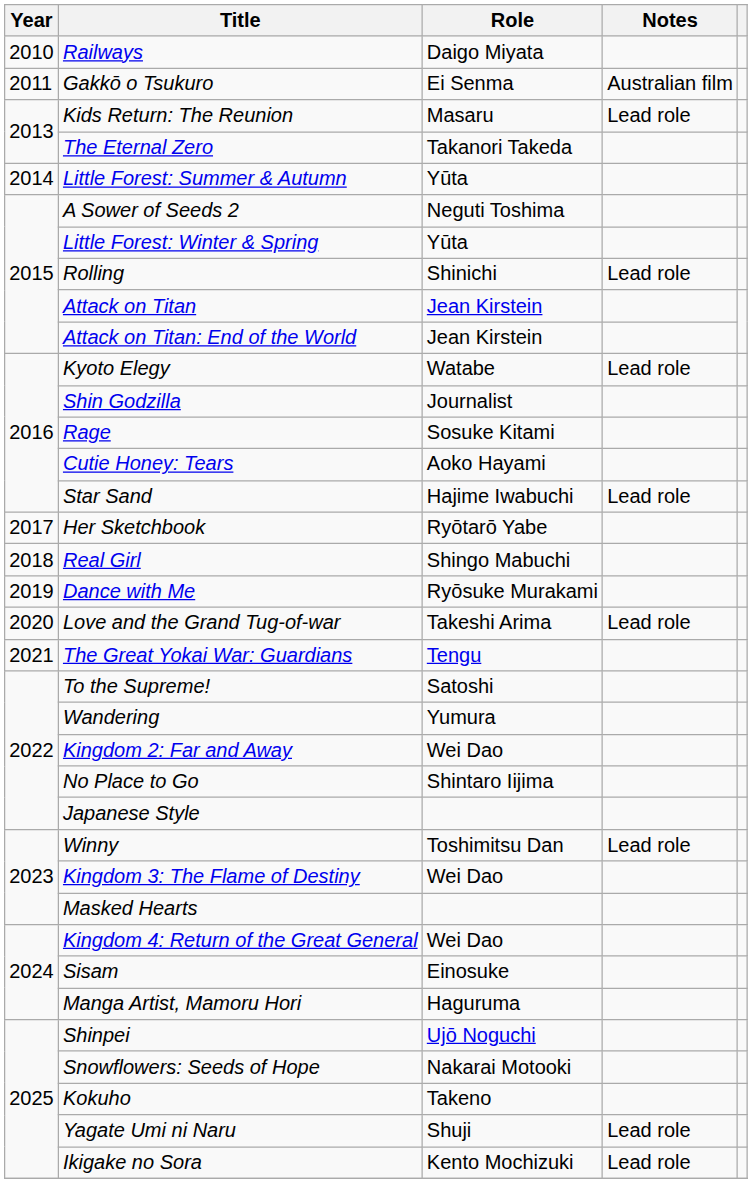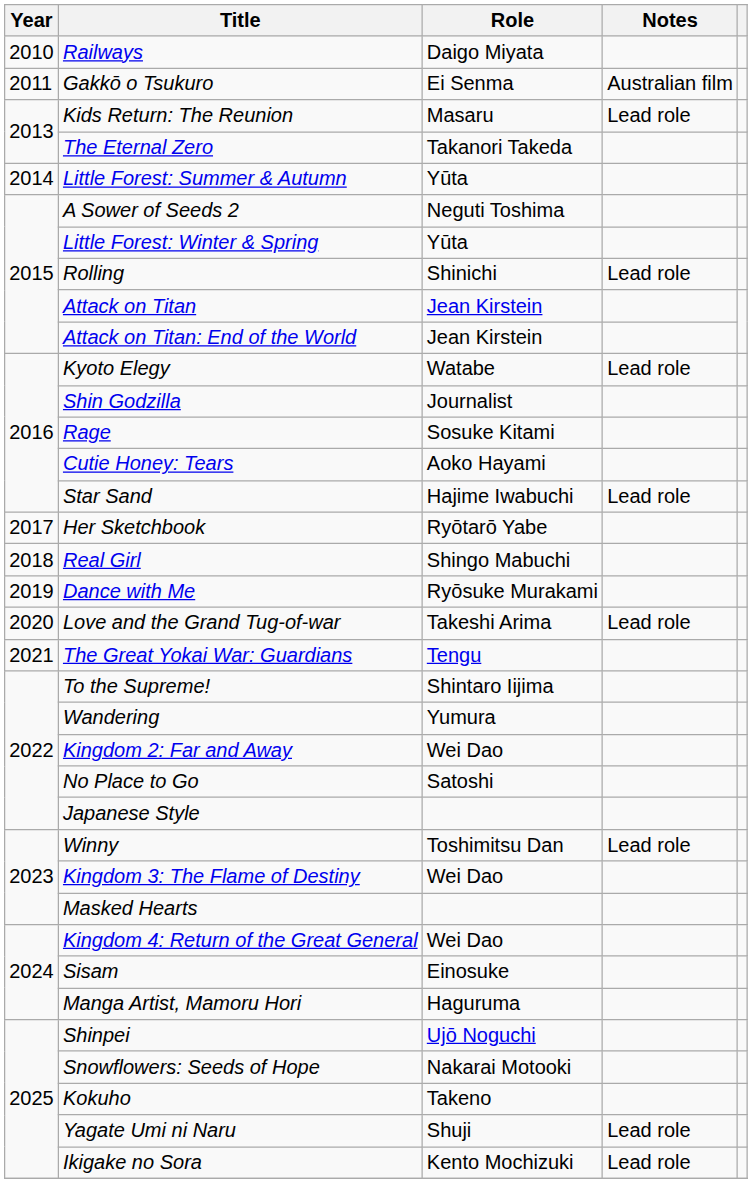 <table class="wikitable sortable">
 <tr>
 <th>Year</th>
 <th>Title</th>
 <th>Role</th>
 <th class="unsortable">Notes</th>
 <th class="unsortable"></th>
 </tr>
 <tr>
 <td>2010</td>
 <td><em><a href='#'>Railways</a></em></td>
 <td>Daigo Miyata</td>
 <td></td>
 <td></td>
 </tr>
 <tr>
 <td>2011</td>
 <td><em>Gakkō o Tsukuro</em></td>
 <td>Ei Senma</td>
 <td>Australian film</td>
 <td></td>
 </tr>
 <tr>
 <td rowspan="2">2013</td>
 <td><em>Kids Return: The Reunion</em></td>
 <td>Masaru</td>
 <td>Lead role</td>
 <td></td>
 </tr>
 <tr>
 <td><em><a href='#'>The Eternal Zero</a></em></td>
 <td>Takanori Takeda</td>
 <td></td>
 <td></td>
 </tr>
 <tr>
 <td>2014</td>
 <td><em><a href='#'>Little Forest: Summer & Autumn</a></em></td>
 <td>Yūta</td>
 <td></td>
 <td></td>
 </tr>
 <tr>
 <td rowspan="5">2015</td>
 <td><em>A Sower of Seeds 2</em></td>
 <td>Neguti Toshima</td>
 <td></td>
 <td></td>
 </tr>
 <tr>
 <td><em><a href='#'>Little Forest: Winter & Spring</a></em></td>
 <td>Yūta</td>
 <td></td>
 <td></td>
 </tr>
 <tr>
 <td><em>Rolling</em></td>
 <td>Shinichi</td>
 <td>Lead role</td>
 <td></td>
 </tr>
 <tr>
 <td><em><a href='#'>Attack on Titan</a></em></td>
 <td><a href='#'>Jean Kirstein</a></td>
 <td></td>
 <td rowspan="2"><br></td>
 </tr>
 <tr>
 <td><em><a href='#'>Attack on Titan: End of the World</a></em></td>
 <td>Jean Kirstein</td>
 <td></td>
 </tr>
 <tr>
 <td rowspan="5">2016</td>
 <td><em>Kyoto Elegy</em></td>
 <td>Watabe</td>
 <td>Lead role</td>
 <td></td>
 </tr>
 <tr>
 <td><em><a href='#'>Shin Godzilla</a></em></td>
 <td>Journalist</td>
 <td></td>
 <td></td>
 </tr>
 <tr>
 <td><em><a href='#'>Rage</a></em></td>
 <td>Sosuke Kitami</td>
 <td></td>
 <td></td>
 </tr>
 <tr>
 <td><em><a href='#'>Cutie Honey: Tears</a></em></td>
 <td>Aoko Hayami</td>
 <td></td>
 <td></td>
 </tr>
 <tr>
 <td><em>Star Sand</em></td>
 <td>Hajime Iwabuchi</td>
 <td>Lead role</td>
 <td></td>
 </tr>
 <tr>
 <td rowspan="1">2017</td>
 <td><em>Her Sketchbook</em></td>
 <td>Ryōtarō Yabe</td>
 <td></td>
 <td></td>
 </tr>
 <tr>
 <td rowspan="1">2018</td>
 <td><em><a href='#'>Real Girl</a></em></td>
 <td>Shingo Mabuchi</td>
 <td></td>
 <td></td>
 </tr>
 <tr>
 <td rowspan="1">2019</td>
 <td><em><a href='#'>Dance with Me</a></em></td>
 <td>Ryōsuke Murakami</td>
 <td></td>
 <td></td>
 </tr>
 <tr>
 <td>2020</td>
 <td><em>Love and the Grand Tug-of-war</em></td>
 <td>Takeshi Arima</td>
 <td>Lead role</td>
 <td></td>
 </tr>
 <tr>
 <td>2021</td>
 <td><em><a href='#'>The Great Yokai War: Guardians</a></em></td>
 <td><a href='#'>Tengu</a></td>
 <td></td>
 <td></td>
 </tr>
 <tr>
 <td rowspan="5">2022</td>
 <td><em>To the Supreme!</em></td>
-<td>Satoshi</td>
+<td>Shintaro Iijima</td>
 <td></td>
 <td></td>
 </tr>
 <tr>
 <td><em>Wandering</em></td>
 <td>Yumura</td>
 <td></td>
 <td></td>
 </tr>
 <tr>
 <td><em><a href='#'>Kingdom 2: Far and Away</a></em></td>
 <td>Wei Dao</td>
 <td></td>
 <td></td>
 </tr>
 <tr>
 <td><em>No Place to Go</em></td>
-<td>Shintaro Iijima</td>
+<td>Satoshi</td>
 <td></td>
 <td></td>
 </tr>
 <tr>
 <td><em>Japanese Style</em></td>
 <td></td>
 <td></td>
 <td></td>
 </tr>
 <tr>
 <td rowspan=3>2023</td>
 <td><em>Winny</em></td>
 <td>Toshimitsu Dan</td>
 <td>Lead role</td>
 <td></td>
 </tr>
 <tr>
 <td><em><a href='#'>Kingdom 3: The Flame of Destiny</a></em></td>
 <td>Wei Dao</td>
 <td></td>
 <td></td>
 </tr>
 <tr>
 <td><em>Masked Hearts</em></td>
 <td></td>
 <td></td>
 <td></td>
 </tr>
 <tr>
 <td rowspan=3>2024</td>
 <td><em><a href='#'>Kingdom 4: Return of the Great General</a></em></td>
 <td>Wei Dao</td>
 <td></td>
 <td></td>
 </tr>
 <tr>
 <td><em>Sisam</em></td>
 <td>Einosuke</td>
 <td></td>
 <td></td>
 </tr>
 <tr>
 <td><em>Manga Artist, Mamoru Hori</em></td>
 <td>Haguruma</td>
 <td></td>
 <td></td>
 </tr>
 <tr>
 <td rowspan=5>2025</td>
 <td><em>Shinpei</em></td>
 <td><a href='#'>Ujō Noguchi</a></td>
 <td></td>
 <td></td>
 </tr>
 <tr>
 <td><em>Snowflowers: Seeds of Hope</em></td>
 <td>Nakarai Motooki</td>
 <td></td>
 <td></td>
 </tr>
 <tr>
 <td><em>Kokuho</em></td>
 <td>Takeno</td>
 <td></td>
 <td></td>
 </tr>
 <tr>
 <td><em>Yagate Umi ni Naru</em></td>
 <td>Shuji</td>
 <td>Lead role</td>
 <td></td>
 </tr>
 <tr>
 <td><em>Ikigake no Sora</em></td>
 <td>Kento Mochizuki</td>
 <td>Lead role</td>
 <td></td>
 </tr>
 <tr>
 </tr>
 </table>
